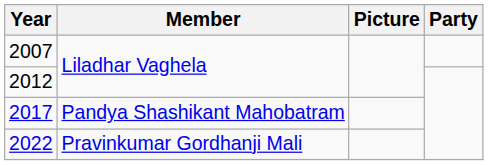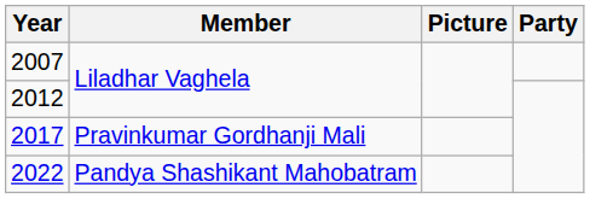 <table class="wikitable sortable">
 <tr>
 <th>Year</th>
 <th>Member</th>
 <th>Picture</th>
 <th colspan="4">Party</th>
 </tr>
 <tr>
 <td>2007</td>
 <td rowspan=2><a href='#'>Liladhar Vaghela</a></td>
 <td rowspan=2></td>
 <td></td>
 </tr>
 <tr>
 <td>2012</td>
 </tr>
 <tr>
 <td><a href='#'>2017</a></td>
-<td><a href='#'>Pandya Shashikant Mahobatram</a></td>
+<td><a href='#'>Pravinkumar Gordhanji Mali</a></td>
 <td></td>
 </tr>
 <tr>
 <td><a href='#'>2022</a></td>
-<td><a href='#'>Pravinkumar Gordhanji Mali</a></td>
+<td><a href='#'>Pandya Shashikant Mahobatram</a></td>
 <td></td>
 </tr>
 </table>
